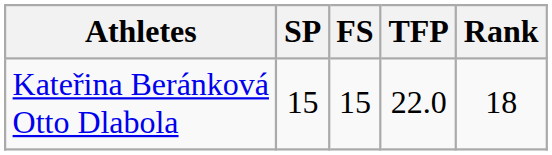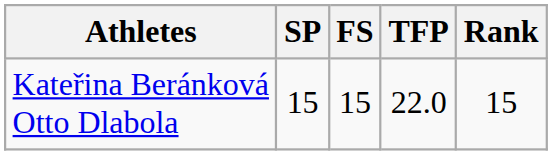 <table class="wikitable" border="1" style="font-size:90%">
 <tr>
 <th>Athletes</th>
 <th>SP</th>
 <th>FS</th>
 <th>TFP</th>
 <th>Rank</th>
 </tr>
 <tr align=center>
 <td align=left><a href='#'>Kateřina Beránková</a><br><a href='#'>Otto Dlabola</a></td>
 <td>15</td>
 <td>15</td>
 <td>22.0</td>
-<td>18</td>
+<td>15</td>
 </tr>
 </table>
